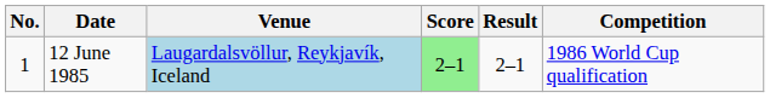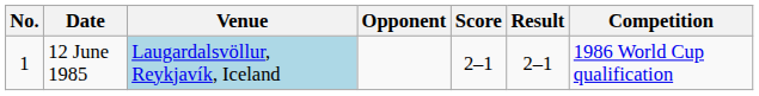 <table class="wikitable sortable">
 <tr>
 <th scope="col">No.</th>
 <th scope="col">Date</th>
 <th scope="col">Venue</th>
+<th scope="col">Opponent</th>
 <th scope="col">Score</th>
 <th scope="col">Result</th>
 <th scope="col">Competition</th>
 </tr>
 <tr>
 <td align="center">1</td>
 <td>12 June 1985</td>
 <td style="background: lightblue;"><a href='#'>Laugardalsvöllur</a>, <a href='#'>Reykjavík</a>, Iceland</td>
-<td align="center" style="background: lightgreen;">2–1</td>
+<td></td>
+<td align="center">2–1</td>
 <td align="center">2–1</td>
 <td><a href='#'>1986 World Cup qualification</a></td>
 </tr>
 </table>
